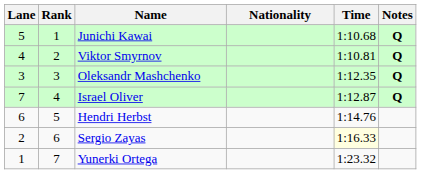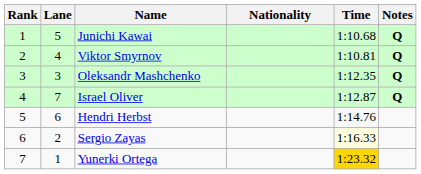 <table class="wikitable sortable" style="text-align:center">
 <tr>
+<th>Rank</th>
 <th>Lane</th>
-<th>Rank</th>
 <th style="width:180px">Name</th>
 <th style="width:125px">Nationality</th>
 <th>Time</th>
 <th>Notes</th>
 </tr>
 <tr style="background:#cfc;">
+<td>1</td>
 <td>5</td>
-<td>1</td>
 <td style="text-align:left;"><a href='#'>Junichi Kawai</a></td>
 <td style="text-align:left;"></td>
 <td>1:10.68</td>
 <td><strong>Q</strong></td>
 </tr>
 <tr style="background:#cfc;">
+<td>2</td>
 <td>4</td>
-<td>2</td>
 <td style="text-align:left;"><a href='#'>Viktor Smyrnov</a></td>
 <td style="text-align:left;"></td>
 <td>1:10.81</td>
 <td><strong>Q</strong></td>
 </tr>
 <tr style="background:#cfc;">
 <td>3</td>
 <td>3</td>
 <td style="text-align:left;"><a href='#'>Oleksandr Mashchenko</a></td>
 <td style="text-align:left;"></td>
 <td>1:12.35</td>
 <td><strong>Q</strong></td>
 </tr>
 <tr style="background:#cfc;">
+<td>4</td>
 <td>7</td>
-<td>4</td>
 <td style="text-align:left;"><a href='#'>Israel Oliver</a></td>
 <td style="text-align:left;"></td>
 <td>1:12.87</td>
 <td><strong>Q</strong></td>
 </tr>
 <tr>
+<td>5</td>
 <td>6</td>
-<td>5</td>
 <td style="text-align:left;"><a href='#'>Hendri Herbst</a></td>
 <td style="text-align:left;"></td>
 <td>1:14.76</td>
 <td></td>
 </tr>
 <tr>
+<td>6</td>
 <td>2</td>
-<td>6</td>
 <td style="text-align:left;"><a href='#'>Sergio Zayas</a></td>
 <td style="text-align:left;"></td>
 <td style="background: lightyellow;">1:16.33</td>
 <td></td>
 </tr>
 <tr>
+<td>7</td>
 <td>1</td>
-<td>7</td>
 <td style="text-align:left;"><a href='#'>Yunerki Ortega</a></td>
 <td style="text-align:left;"></td>
-<td>1:23.32</td>
+<td style="background: gold;">1:23.32</td>
 <td></td>
 </tr>
 </table>
